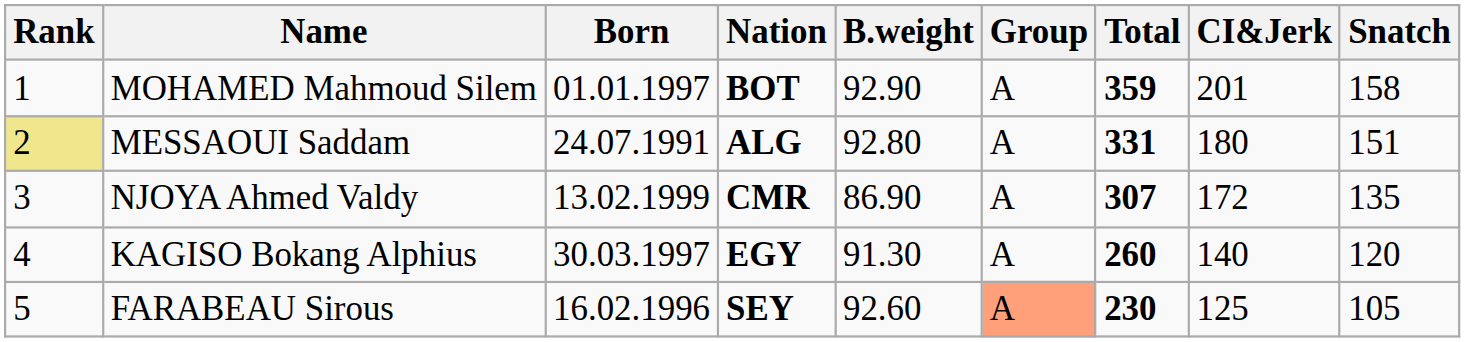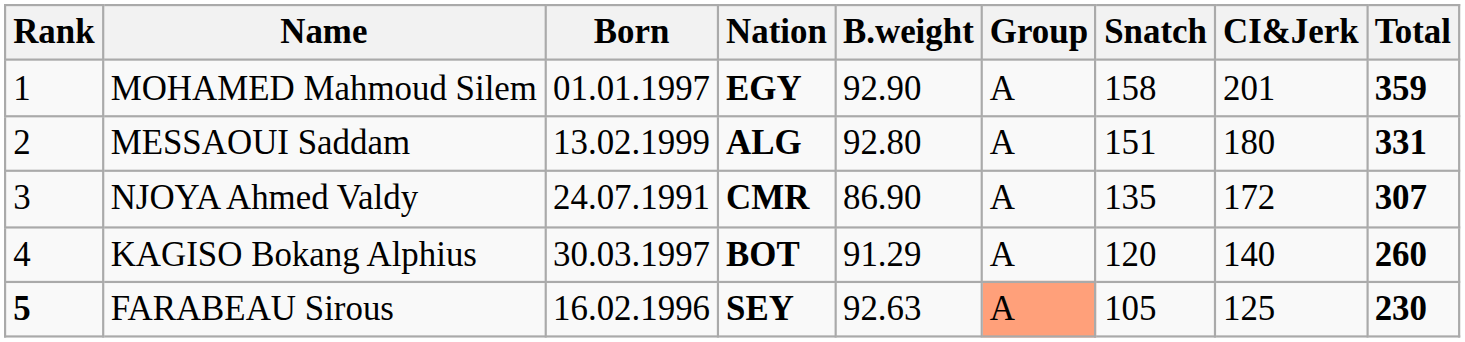 <table class="wikitable">
 <tr>
 <th>Rank</th>
 <th>Name</th>
 <th>Born</th>
 <th>Nation</th>
 <th>B.weight</th>
 <th>Group</th>
+<th>Snatch</th>
+<th>CI&Jerk</th>
 <th>Total</th>
-<th>CI&Jerk</th>
-<th>Snatch</th>
 </tr>
 <tr>
 <td>1</td>
 <td>MOHAMED Mahmoud Silem</td>
 <td>01.01.1997</td>
-<td><strong>BOT</strong></td>
+<td><strong>EGY</strong></td>
 <td>92.90</td>
 <td>A</td>
+<td>158</td>
+<td>201</td>
 <td><strong>359</strong></td>
-<td>201</td>
-<td>158</td>
 </tr>
 <tr>
-<td style="background: khaki;">2</td>
+<td>2</td>
 <td>MESSAOUI Saddam</td>
-<td>24.07.1991</td>
+<td>13.02.1999</td>
 <td><strong>ALG</strong></td>
 <td>92.80</td>
 <td>A</td>
+<td>151</td>
+<td>180</td>
 <td><strong>331</strong></td>
-<td>180</td>
-<td>151</td>
 </tr>
 <tr>
 <td>3</td>
 <td>NJOYA Ahmed Valdy</td>
-<td>13.02.1999</td>
+<td>24.07.1991</td>
 <td><strong>CMR</strong></td>
 <td>86.90</td>
 <td>A</td>
+<td>135</td>
+<td>172</td>
 <td><strong>307</strong></td>
-<td>172</td>
-<td>135</td>
 </tr>
 <tr>
 <td>4</td>
 <td>KAGISO Bokang Alphius</td>
 <td>30.03.1997</td>
-<td><strong>EGY</strong></td>
-<td>91.30</td>
+<td><strong>BOT</strong></td>
+<td>91.29</td>
 <td>A</td>
+<td>120</td>
+<td>140</td>
 <td><strong>260</strong></td>
-<td>140</td>
-<td>120</td>
 </tr>
 <tr>
-<td>5</td>
+<td><strong>5</strong></td>
 <td>FARABEAU Sirous</td>
 <td>16.02.1996</td>
 <td><strong>SEY</strong></td>
-<td>92.60</td>
+<td>92.63</td>
 <td style="background: lightsalmon;">A</td>
+<td>105</td>
+<td>125</td>
 <td><strong>230</strong></td>
-<td>125</td>
-<td>105</td>
 </tr>
 </table>
